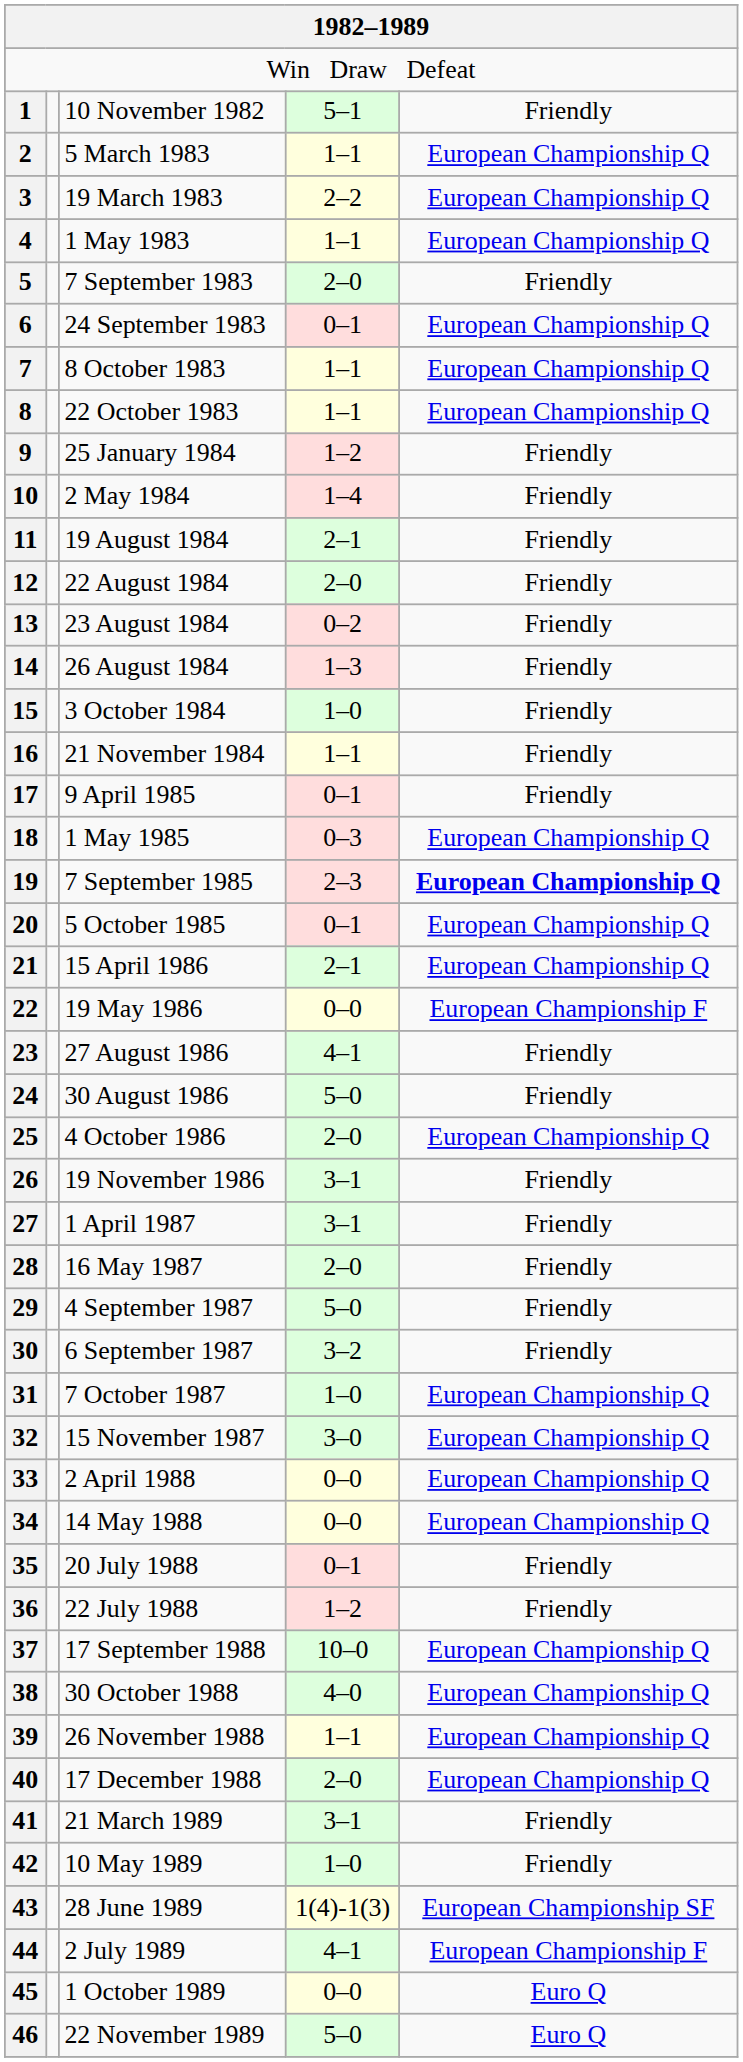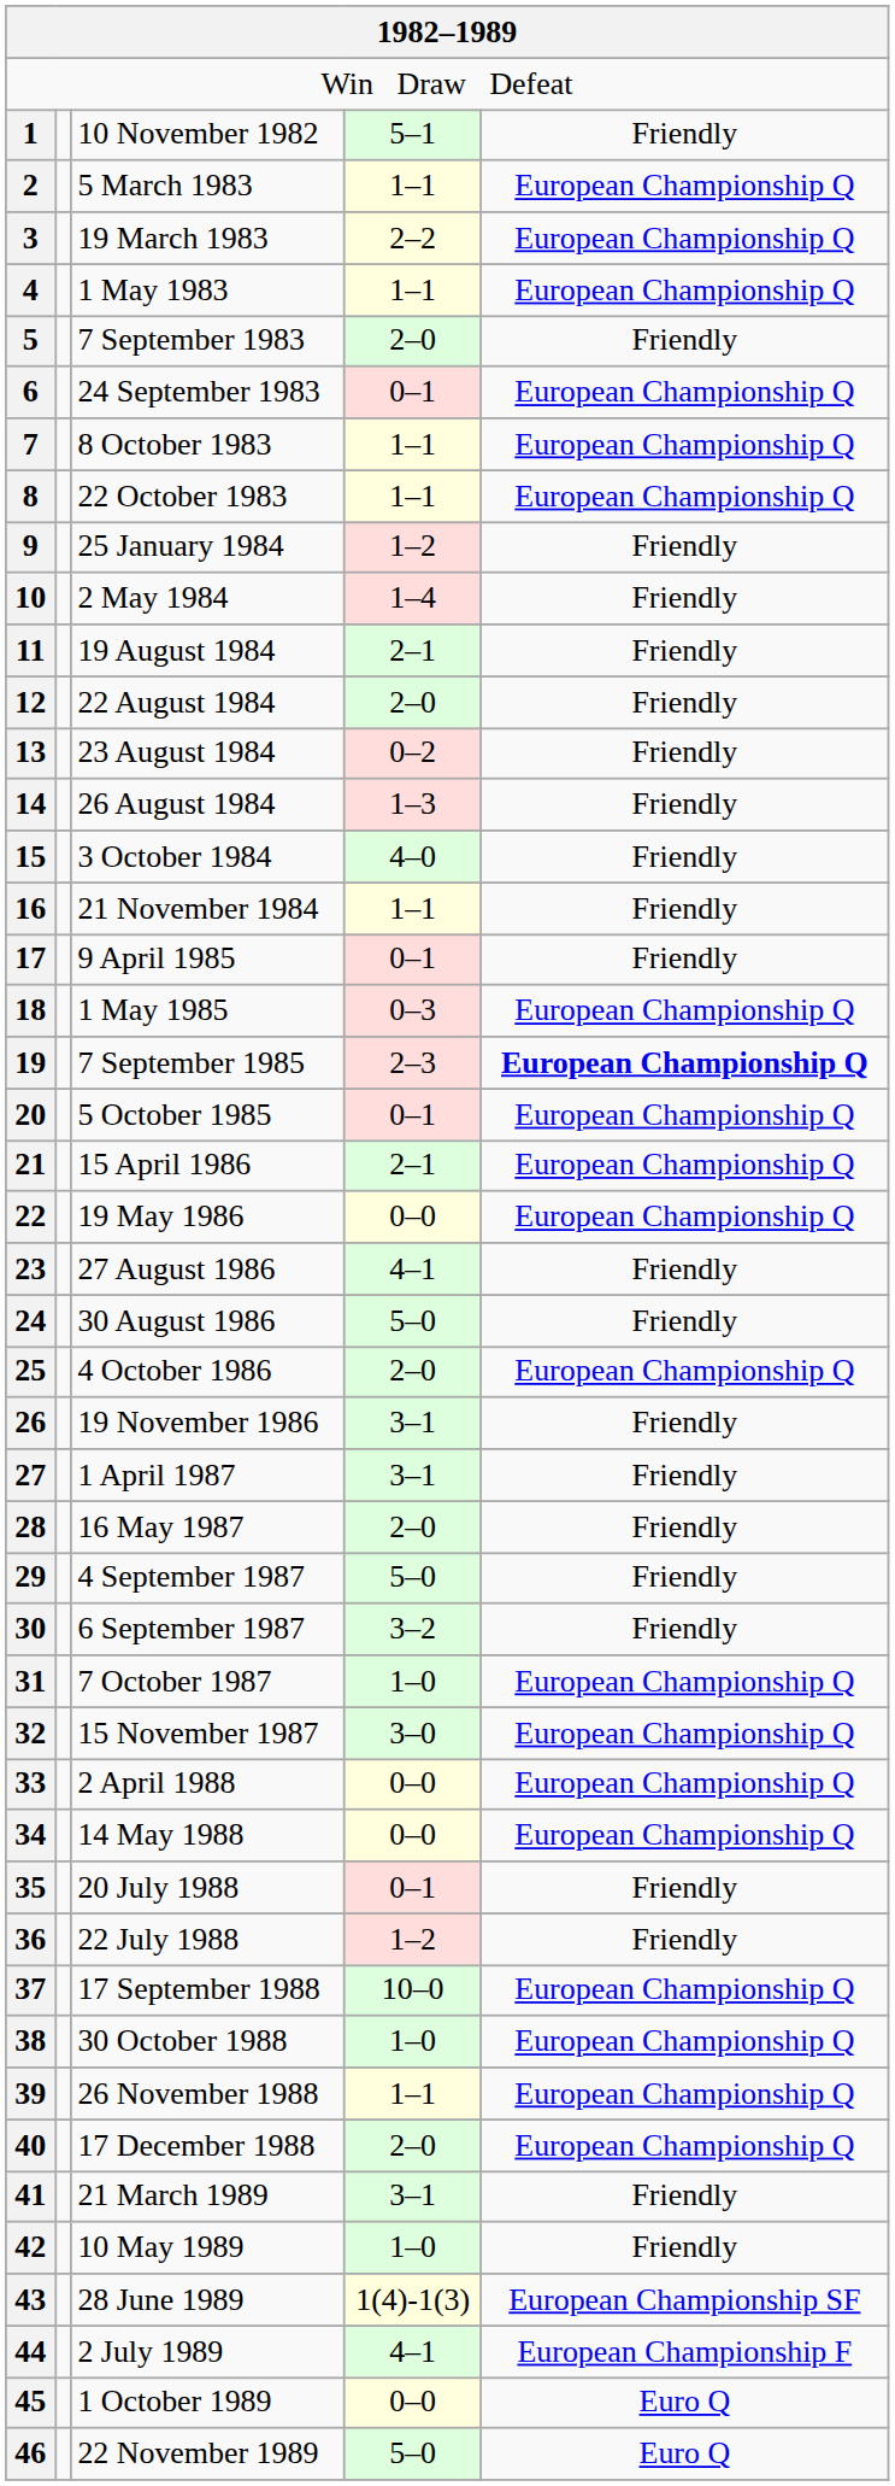 <table class="wikitable collapsible collapsed" style="font-size: 90%">
 <tr>
 <th colspan="5" style="width:400px;">1982–1989</th>
 </tr>
 <tr>
 <td colspan="5" style="text-align:center;"> Win   Draw   Defeat</td>
 </tr>
 <tr>
 <th>1</th>
 <td></td>
 <td>10 November 1982</td>
 <td style="background:#dfd; text-align:center;">5–1</td>
 <td style="text-align:center;"> Friendly</td>
 </tr>
 <tr>
 <th>2</th>
 <td></td>
 <td>5 March 1983</td>
 <td style="background:#ffd; text-align:center;">1–1</td>
 <td style="text-align:center;"> <a href='#'>European Championship Q</a></td>
 </tr>
 <tr>
 <th>3</th>
 <td></td>
 <td>19 March 1983</td>
 <td style="background:#ffd; text-align:center;">2–2</td>
 <td style="text-align:center;"> <a href='#'>European Championship Q</a></td>
 </tr>
 <tr>
 <th>4</th>
 <td></td>
 <td>1 May 1983</td>
 <td style="background:#ffd; text-align:center;">1–1</td>
 <td style="text-align:center;"> <a href='#'>European Championship Q</a></td>
 </tr>
 <tr>
 <th>5</th>
 <td></td>
 <td>7 September 1983</td>
 <td style="background:#dfd; text-align:center;">2–0</td>
 <td style="text-align:center;"> Friendly</td>
 </tr>
 <tr>
 <th>6</th>
 <td></td>
 <td>24 September 1983</td>
 <td style="background:#fdd; text-align:center;">0–1</td>
 <td style="text-align:center;"> <a href='#'>European Championship Q</a></td>
 </tr>
 <tr>
 <th>7</th>
 <td></td>
 <td>8 October 1983</td>
 <td style="background:#ffd; text-align:center;">1–1</td>
 <td style="text-align:center;"> <a href='#'>European Championship Q</a></td>
 </tr>
 <tr>
 <th>8</th>
 <td></td>
 <td>22 October 1983</td>
 <td style="background:#ffd; text-align:center;">1–1</td>
 <td style="text-align:center;"> <a href='#'>European Championship Q</a></td>
 </tr>
 <tr>
 <th>9</th>
 <td></td>
 <td>25 January 1984</td>
 <td style="background:#fdd; text-align:center;">1–2</td>
 <td style="text-align:center;"> Friendly</td>
 </tr>
 <tr>
 <th>10</th>
 <td></td>
 <td>2 May 1984</td>
 <td style="background:#fdd; text-align:center;">1–4</td>
 <td style="text-align:center;"> Friendly</td>
 </tr>
 <tr>
 <th>11</th>
 <td></td>
 <td>19 August 1984</td>
 <td style="background:#dfd; text-align:center;">2–1</td>
 <td style="text-align:center;"> Friendly</td>
 </tr>
 <tr>
 <th>12</th>
 <td></td>
 <td>22 August 1984</td>
 <td style="background:#dfd; text-align:center;">2–0</td>
 <td style="text-align:center;"> Friendly</td>
 </tr>
 <tr>
 <th>13</th>
 <td></td>
 <td>23 August 1984</td>
 <td style="background:#fdd; text-align:center;">0–2</td>
 <td style="text-align:center;"> Friendly</td>
 </tr>
 <tr>
 <th>14</th>
 <td></td>
 <td>26 August 1984</td>
 <td style="background:#fdd; text-align:center;">1–3</td>
 <td style="text-align:center;"> Friendly</td>
 </tr>
 <tr>
 <th>15</th>
 <td></td>
 <td>3 October 1984</td>
-<td style="background:#dfd; text-align:center;">1–0</td>
+<td style="background:#dfd; text-align:center;">4–0</td>
 <td style="text-align:center;"> Friendly</td>
 </tr>
 <tr>
 <th>16</th>
 <td></td>
 <td>21 November 1984</td>
 <td style="background:#ffd; text-align:center;">1–1</td>
 <td style="text-align:center;"> Friendly</td>
 </tr>
 <tr>
 <th>17</th>
 <td></td>
 <td>9 April 1985</td>
 <td style="background:#fdd; text-align:center;">0–1</td>
 <td style="text-align:center;"> Friendly</td>
 </tr>
 <tr>
 <th>18</th>
 <td></td>
 <td>1 May 1985</td>
 <td style="background:#fdd; text-align:center;">0–3</td>
 <td style="text-align:center;"> <a href='#'>European Championship Q</a></td>
 </tr>
 <tr>
 <th>19</th>
 <td></td>
 <td>7 September 1985</td>
 <td style="background:#fdd; text-align:center;">2–3</td>
 <td style="text-align:center;"><strong> <a href='#'>European Championship Q</a></strong></td>
 </tr>
 <tr>
 <th>20</th>
 <td></td>
 <td>5 October 1985</td>
 <td style="background:#fdd; text-align:center;">0–1</td>
 <td style="text-align:center;"> <a href='#'>European Championship Q</a></td>
 </tr>
 <tr>
 <th>21</th>
 <td></td>
 <td>15 April 1986</td>
 <td style="background:#dfd; text-align:center;">2–1</td>
 <td style="text-align:center;"> <a href='#'>European Championship Q</a></td>
 </tr>
 <tr>
 <th>22</th>
 <td></td>
 <td>19 May 1986</td>
 <td style="background:#ffd; text-align:center;">0–0</td>
-<td style="text-align:center;"> <a href='#'>European Championship F</a></td>
+<td style="text-align:center;"> <a href='#'>European Championship Q</a></td>
 </tr>
 <tr>
 <th>23</th>
 <td></td>
 <td>27 August 1986</td>
 <td style="background:#dfd; text-align:center;">4–1</td>
 <td style="text-align:center;"> Friendly</td>
 </tr>
 <tr>
 <th>24</th>
 <td></td>
 <td>30 August 1986</td>
 <td style="background:#dfd; text-align:center;">5–0</td>
 <td style="text-align:center;"> Friendly</td>
 </tr>
 <tr>
 <th>25</th>
 <td></td>
 <td>4 October 1986</td>
 <td style="background:#dfd; text-align:center;">2–0</td>
 <td style="text-align:center;"> <a href='#'>European Championship Q</a></td>
 </tr>
 <tr>
 <th>26</th>
 <td></td>
 <td>19 November 1986</td>
 <td style="background:#dfd; text-align:center;">3–1</td>
 <td style="text-align:center;"> Friendly</td>
 </tr>
 <tr>
 <th>27</th>
 <td></td>
 <td>1 April 1987</td>
 <td style="background:#dfd; text-align:center;">3–1</td>
 <td style="text-align:center;"> Friendly</td>
 </tr>
 <tr>
 <th>28</th>
 <td></td>
 <td>16 May 1987</td>
 <td style="background:#dfd; text-align:center;">2–0</td>
 <td style="text-align:center;"> Friendly</td>
 </tr>
 <tr>
 <th>29</th>
 <td></td>
 <td>4 September 1987</td>
 <td style="background:#dfd; text-align:center;">5–0</td>
 <td style="text-align:center;"> Friendly</td>
 </tr>
 <tr>
 <th>30</th>
 <td></td>
 <td>6 September 1987</td>
 <td style="background:#dfd; text-align:center;">3–2</td>
 <td style="text-align:center;"> Friendly</td>
 </tr>
 <tr>
 <th>31</th>
 <td></td>
 <td>7 October 1987</td>
 <td style="background:#dfd; text-align:center;">1–0</td>
 <td style="text-align:center;"> <a href='#'>European Championship Q</a></td>
 </tr>
 <tr>
 <th>32</th>
 <td></td>
 <td>15 November 1987</td>
 <td style="background:#dfd; text-align:center;">3–0</td>
 <td style="text-align:center;"> <a href='#'>European Championship Q</a></td>
 </tr>
 <tr>
 <th>33</th>
 <td></td>
 <td>2 April 1988</td>
 <td style="background:#ffd; text-align:center;">0–0</td>
 <td style="text-align:center;"> <a href='#'>European Championship Q</a></td>
 </tr>
 <tr>
 <th>34</th>
 <td></td>
 <td>14 May 1988</td>
 <td style="background:#ffd; text-align:center;">0–0</td>
 <td style="text-align:center;"> <a href='#'>European Championship Q</a></td>
 </tr>
 <tr>
 <th>35</th>
 <td></td>
 <td>20 July 1988</td>
 <td style="background:#fdd; text-align:center;">0–1</td>
 <td style="text-align:center;"> Friendly</td>
 </tr>
 <tr>
 <th>36</th>
 <td></td>
 <td>22 July 1988</td>
 <td style="background:#fdd; text-align:center;">1–2</td>
 <td style="text-align:center;"> Friendly</td>
 </tr>
 <tr>
 <th>37</th>
 <td></td>
 <td>17 September 1988</td>
 <td style="background:#dfd; text-align:center;">10–0</td>
 <td style="text-align:center;"> <a href='#'>European Championship Q</a></td>
 </tr>
 <tr>
 <th>38</th>
 <td></td>
 <td>30 October 1988</td>
-<td style="background:#dfd; text-align:center;">4–0</td>
+<td style="background:#dfd; text-align:center;">1–0</td>
 <td style="text-align:center;"> <a href='#'>European Championship Q</a></td>
 </tr>
 <tr>
 <th>39</th>
 <td></td>
 <td>26 November 1988</td>
 <td style="background:#ffd; text-align:center;">1–1</td>
 <td style="text-align:center;"> <a href='#'>European Championship Q</a></td>
 </tr>
 <tr>
 <th>40</th>
 <td></td>
 <td>17 December 1988</td>
 <td style="background:#dfd; text-align:center;">2–0</td>
 <td style="text-align:center;"> <a href='#'>European Championship Q</a></td>
 </tr>
 <tr>
 <th>41</th>
 <td></td>
 <td>21 March 1989</td>
 <td style="background:#dfd; text-align:center;">3–1</td>
 <td style="text-align:center;"> Friendly</td>
 </tr>
 <tr>
 <th>42</th>
 <td></td>
 <td>10 May 1989</td>
 <td style="background:#dfd; text-align:center;">1–0</td>
 <td style="text-align:center;"> Friendly</td>
 </tr>
 <tr>
 <th>43</th>
 <td></td>
 <td>28 June 1989</td>
 <td style="background:#ffd; text-align:center;">1(4)-1(3)</td>
 <td style="text-align:center;"> <a href='#'>European Championship SF</a></td>
 </tr>
 <tr>
 <th>44</th>
 <td></td>
 <td>2 July 1989</td>
 <td style="background:#dfd; text-align:center;">4–1</td>
 <td style="text-align:center;"> <a href='#'>European Championship F</a></td>
 </tr>
 <tr>
 <th>45</th>
 <td></td>
 <td>1 October 1989</td>
 <td style="background:#ffd; text-align:center;">0–0</td>
 <td style="text-align:center;"> <a href='#'>Euro Q</a></td>
 </tr>
 <tr>
 <th>46</th>
 <td></td>
 <td>22 November 1989</td>
 <td style="background:#dfd; text-align:center;">5–0</td>
 <td style="text-align:center;"> <a href='#'>Euro Q</a></td>
 </tr>
 </table>
